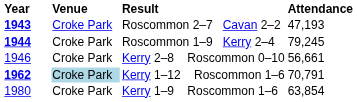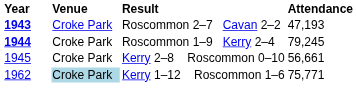 <table>
 <tr style="text-align:left">
 <th width="60px">Year</th>
 <th>Venue</th>
 <th>Result</th>
 <th>Attendance</th>
 </tr>
 <tr>
 <td><strong><a href='#'>1943</a></strong></td>
 <td><a href='#'>Croke Park</a>  </td>
 <td>Roscommon 2–7   <a href='#'>Cavan</a> 2–2</td>
 <td>47,193</td>
 </tr>
 <tr>
 <td><strong><a href='#'>1944</a></strong></td>
 <td>Croke Park</td>
 <td>Roscommon 1–9   <a href='#'>Kerry</a> 2–4</td>
 <td>79,245</td>
 </tr>
 <tr>
-<td><a href='#'>1946</a></td>
+<td><a href='#'>1945</a></td>
 <td>Croke Park</td>
 <td><a href='#'>Kerry</a> 2–8    Roscommon 0–10</td>
 <td>56,661</td>
 </tr>
 <tr>
-<td><strong><a href='#'>1962</a></strong></td>
+<td><a href='#'>1962</a></td>
 <td style="background: lightblue;">Croke Park</td>
 <td><a href='#'>Kerry</a> 1–12    Roscommon 1–6</td>
-<td>70,791</td>
-</tr>
-<tr>
-<td><a href='#'>1980</a></td>
-<td>Croke Park</td>
-<td><a href='#'>Kerry</a> 1–9    Roscommon 1–6</td>
-<td>63,854</td>
+<td>75,771</td>
 </tr>
 </table>
